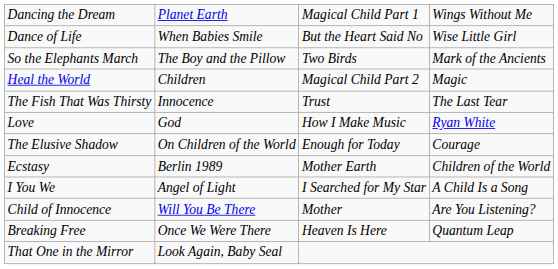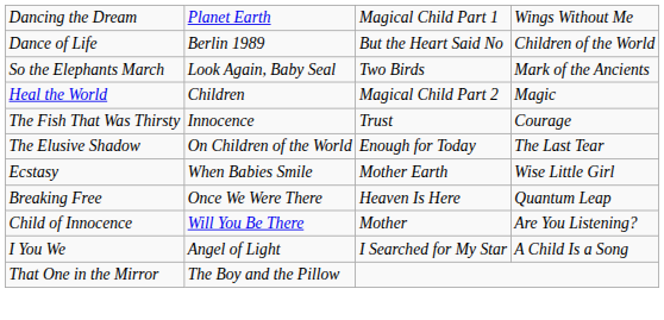 <table class="wikitable">
 <tr>
 <td><em>Dancing the Dream</em></td>
 <td><em><a href='#'>Planet Earth</a></em></td>
 <td><em>Magical Child Part 1</em></td>
 <td><em>Wings Without Me</em></td>
 </tr>
 <tr>
 <td><em>Dance of Life</em></td>
-<td><em>When Babies Smile</em></td>
+<td><em>Berlin 1989</em></td>
 <td><em>But the Heart Said No</em></td>
-<td><em>Wise Little Girl</em></td>
+<td><em>Children of the World</em></td>
 </tr>
 <tr>
 <td><em>So the Elephants March</em></td>
-<td><em>The Boy and the Pillow</em></td>
+<td><em>Look Again, Baby Seal</em></td>
 <td><em>Two Birds</em></td>
 <td><em>Mark of the Ancients</em></td>
 </tr>
 <tr>
 <td><em><a href='#'>Heal the World</a></em></td>
 <td><em>Children</em></td>
 <td><em>Magical Child Part 2</em></td>
 <td><em>Magic</em></td>
 </tr>
 <tr>
 <td><em>The Fish That Was Thirsty</em></td>
 <td><em>Innocence</em></td>
 <td><em>Trust</em></td>
-<td><em>The Last Tear</em></td>
-</tr>
-<tr>
-<td><em>Love</em></td>
-<td><em>God</em></td>
-<td><em>How I Make Music</em></td>
-<td><em><a href='#'>Ryan White</a></em></td>
+<td><em>Courage</em></td>
 </tr>
 <tr>
 <td><em>The Elusive Shadow</em></td>
 <td><em>On Children of the World</em></td>
 <td><em>Enough for Today</em></td>
-<td><em>Courage</em></td>
+<td><em>The Last Tear</em></td>
 </tr>
 <tr>
 <td><em>Ecstasy</em></td>
-<td><em>Berlin 1989</em></td>
+<td><em>When Babies Smile</em></td>
 <td><em>Mother Earth</em></td>
-<td><em>Children of the World</em></td>
+<td><em>Wise Little Girl</em></td>
+</tr>
+<tr>
+<td><em>Breaking Free</em></td>
+<td><em>Once We Were There</em></td>
+<td><em>Heaven Is Here</em></td>
+<td><em>Quantum Leap</em></td>
+</tr>
+<tr>
+<td><em>Child of Innocence</em></td>
+<td><em><a href='#'>Will You Be There</a></em></td>
+<td><em>Mother</em></td>
+<td><em>Are You Listening?</em></td>
 </tr>
 <tr>
 <td><em>I You We</em></td>
 <td><em>Angel of Light</em></td>
 <td><em>I Searched for My Star</em></td>
 <td><em>A Child Is a Song</em></td>
 </tr>
 <tr>
-<td><em>Child of Innocence</em></td>
-<td><em><a href='#'>Will You Be There</a></em></td>
-<td><em>Mother</em></td>
-<td><em>Are You Listening?</em></td>
-</tr>
-<tr>
-<td><em>Breaking Free</em></td>
-<td><em>Once We Were There</em></td>
-<td><em>Heaven Is Here</em></td>
-<td><em>Quantum Leap</em></td>
-</tr>
-<tr>
 <td><em>That One in the Mirror</em></td>
-<td><em>Look Again, Baby Seal</em></td>
+<td><em>The Boy and the Pillow</em></td>
 </tr>
 </table>
